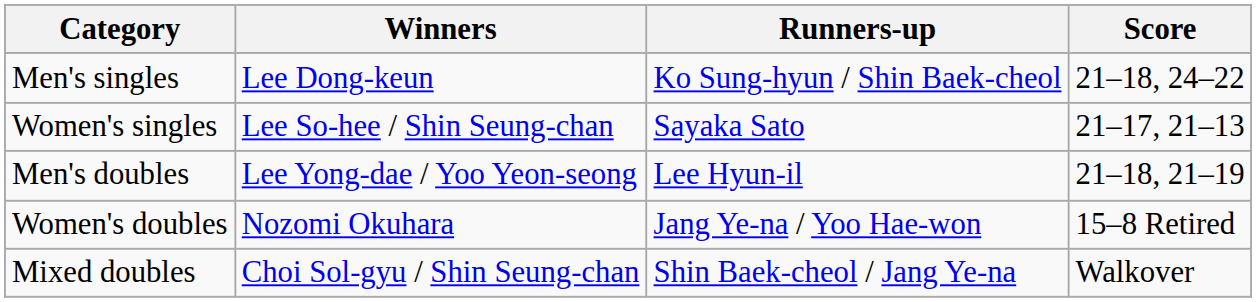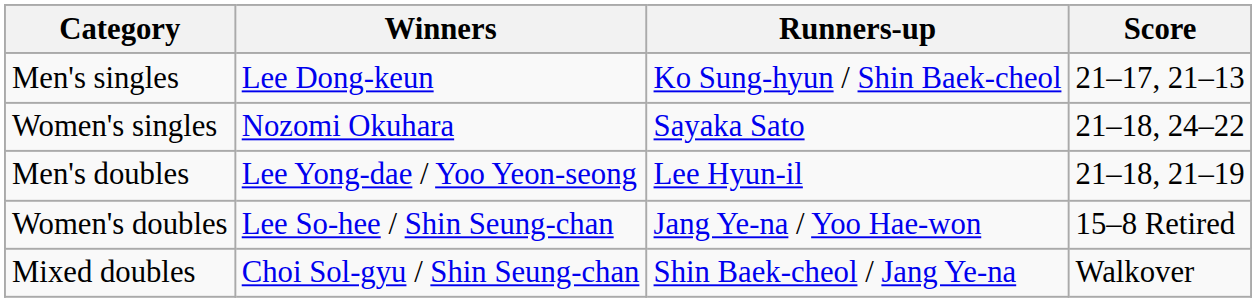 <table class=wikitable style="white-space:nowrap;">
 <tr>
 <th>Category</th>
 <th>Winners</th>
 <th>Runners-up</th>
 <th>Score</th>
 </tr>
 <tr>
 <td>Men's singles</td>
 <td> <a href='#'>Lee Dong-keun</a></td>
 <td> <a href='#'>Ko Sung-hyun</a> / <a href='#'>Shin Baek-cheol</a></td>
-<td>21–18, 24–22</td>
+<td>21–17, 21–13</td>
 </tr>
 <tr>
 <td>Women's singles</td>
-<td> <a href='#'>Lee So-hee</a> / <a href='#'>Shin Seung-chan</a></td>
+<td> <a href='#'>Nozomi Okuhara</a></td>
 <td> <a href='#'>Sayaka Sato</a></td>
-<td>21–17, 21–13</td>
+<td>21–18, 24–22</td>
 </tr>
 <tr>
 <td>Men's doubles</td>
 <td> <a href='#'>Lee Yong-dae</a> / <a href='#'>Yoo Yeon-seong</a></td>
 <td> <a href='#'>Lee Hyun-il</a></td>
 <td>21–18, 21–19</td>
 </tr>
 <tr>
 <td>Women's doubles</td>
-<td> <a href='#'>Nozomi Okuhara</a></td>
+<td> <a href='#'>Lee So-hee</a> / <a href='#'>Shin Seung-chan</a></td>
 <td> <a href='#'>Jang Ye-na</a> / <a href='#'>Yoo Hae-won</a></td>
 <td>15–8 Retired</td>
 </tr>
 <tr>
 <td>Mixed doubles</td>
 <td> <a href='#'>Choi Sol-gyu</a> / <a href='#'>Shin Seung-chan</a></td>
 <td> <a href='#'>Shin Baek-cheol</a> / <a href='#'>Jang Ye-na</a></td>
 <td>Walkover</td>
 </tr>
 </table>
